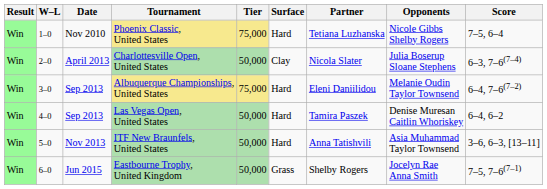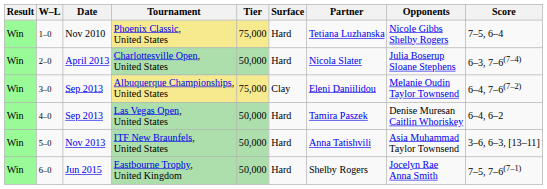 <table class="sortable wikitable">
 <tr>
 <th>Result</th>
 <th class=unsortable>W–L</th>
 <th>Date</th>
 <th>Tournament</th>
 <th>Tier</th>
 <th>Surface</th>
 <th>Partner</th>
 <th>Opponents</th>
 <th class=unsortable>Score</th>
 </tr>
 <tr>
 <td bgcolor=98FB98>Win</td>
 <td><small>1–0</small></td>
 <td>Nov 2010</td>
 <td style=background:#f7e98e><a href='#'>Phoenix Classic</a>, <br>United States</td>
 <td style=background:#f7e98e>75,000</td>
 <td>Hard</td>
 <td> <a href='#'>Tetiana Luzhanska</a></td>
 <td> <a href='#'>Nicole Gibbs</a> <br>  <a href='#'>Shelby Rogers</a></td>
 <td>7–5, 6–4</td>
 </tr>
 <tr>
 <td bgcolor=98FB98>Win</td>
 <td><small>2–0</small></td>
 <td><a href='#'>April 2013</a></td>
 <td style=background:#addfad><a href='#'>Charlottesville Open</a>,<br>United States</td>
 <td style=background:#addfad>50,000</td>
-<td>Clay</td>
+<td>Hard</td>
 <td> <a href='#'>Nicola Slater</a></td>
 <td> <a href='#'>Julia Boserup</a> <br>  <a href='#'>Sloane Stephens</a></td>
 <td>6–3, 7–6<sup>(7–4)</sup></td>
 </tr>
 <tr>
 <td bgcolor=98FB98>Win</td>
 <td><small>3–0</small></td>
 <td><a href='#'>Sep 2013</a></td>
 <td style=background:#f7e98e><a href='#'>Albuquerque Championships</a>,<br>United States</td>
 <td style=background:#f7e98e>75,000</td>
-<td>Hard</td>
+<td>Clay</td>
 <td> <a href='#'>Eleni Daniilidou</a></td>
 <td> <a href='#'>Melanie Oudin</a> <br>  <a href='#'>Taylor Townsend</a></td>
 <td>6–4, 7–6<sup>(7–2)</sup></td>
 </tr>
 <tr>
 <td bgcolor=98FB98>Win</td>
 <td><small>4–0</small></td>
 <td><a href='#'>Sep 2013</a></td>
 <td style=background:#addfad><a href='#'>Las Vegas Open</a>,<br>United States</td>
 <td style=background:#addfad>50,000</td>
 <td>Hard</td>
 <td> <a href='#'>Tamira Paszek</a></td>
 <td> Denise Muresan <br>  <a href='#'>Caitlin Whoriskey</a></td>
 <td>6–4, 6–2</td>
 </tr>
 <tr>
 <td bgcolor=98FB98>Win</td>
 <td><small>5–0</small></td>
 <td><a href='#'>Nov 2013</a></td>
 <td style=background:#addfad><a href='#'>ITF New Braunfels</a>,<br>United States</td>
 <td style=background:#addfad>50,000</td>
 <td>Hard</td>
 <td> <a href='#'>Anna Tatishvili</a></td>
 <td> <a href='#'>Asia Muhammad</a> <br>  Taylor Townsend</td>
 <td>3–6, 6–3, [13–11]</td>
 </tr>
 <tr>
 <td bgcolor=98FB98>Win</td>
 <td><small>6–0</small></td>
 <td><a href='#'>Jun 2015</a></td>
 <td style=background:#addfad><a href='#'>Eastbourne Trophy</a>,<br>United Kingdom</td>
 <td style=background:#addfad>50,000</td>
-<td>Grass</td>
+<td>Hard</td>
 <td> Shelby Rogers</td>
 <td> <a href='#'>Jocelyn Rae</a> <br>  <a href='#'>Anna Smith</a></td>
 <td>7–5, 7–6<sup>(7–1)</sup></td>
 </tr>
 </table>
